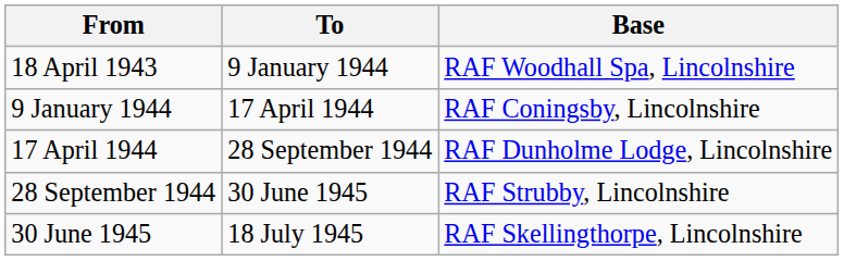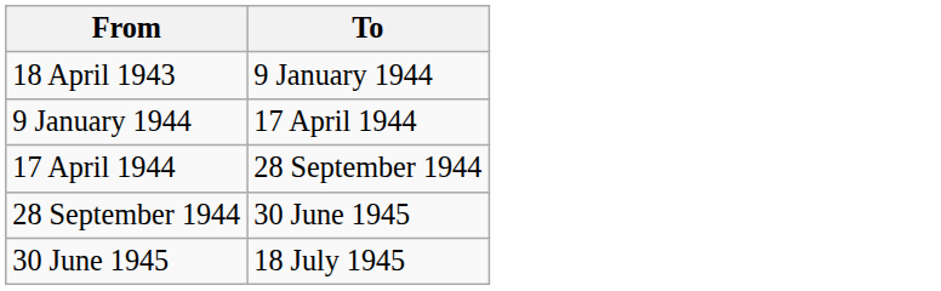 <table class="wikitable">
 <tr>
 <th>From</th>
 <th>To</th>
-<th>Base</th>
 </tr>
 <tr>
 <td>18 April 1943</td>
 <td>9 January 1944</td>
-<td><a href='#'>RAF Woodhall Spa</a>, <a href='#'>Lincolnshire</a></td>
 </tr>
 <tr>
 <td>9 January 1944</td>
 <td>17 April 1944</td>
-<td><a href='#'>RAF Coningsby</a>, Lincolnshire</td>
 </tr>
 <tr>
 <td>17 April 1944</td>
 <td>28 September 1944</td>
-<td><a href='#'>RAF Dunholme Lodge</a>, Lincolnshire</td>
 </tr>
 <tr>
 <td>28 September 1944</td>
 <td>30 June 1945</td>
-<td><a href='#'>RAF Strubby</a>, Lincolnshire</td>
 </tr>
 <tr>
 <td>30 June 1945</td>
 <td>18 July 1945</td>
-<td><a href='#'>RAF Skellingthorpe</a>, Lincolnshire</td>
 </tr>
 </table>
